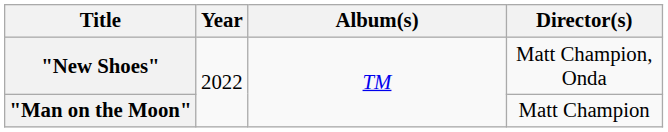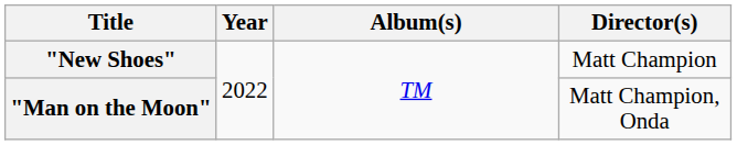 <table class="wikitable plainrowheaders" style="text-align:center;">
 <tr>
 <th scope="col">Title</th>
 <th scope="col" style="width:2em;">Year</th>
 <th scope="col" style="width:12em;">Album(s)</th>
 <th scope="col" style="width:7em;">Director(s)</th>
 </tr>
 <tr>
 <th scope="row">"New Shoes"</th>
 <td rowspan="2">2022</td>
 <td rowspan="2"><em><a href='#'>TM</a></em></td>
-<td>Matt Champion, Onda</td>
+<td>Matt Champion</td>
 </tr>
 <tr>
 <th scope="row">"Man on the Moon"</th>
-<td>Matt Champion</td>
+<td>Matt Champion, Onda</td>
 </tr>
 </table>
